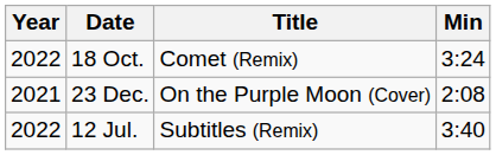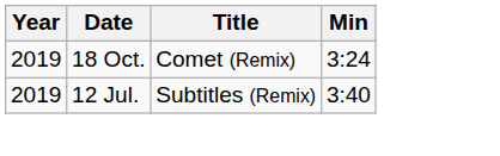 <table class="wikitable tiles">
 <tr>
 <th>Year</th>
 <th>Date</th>
 <th>Title</th>
 <th>Min</th>
 </tr>
 <tr>
-<td>2022</td>
+<td>2019</td>
 <td>18 Oct.</td>
 <td>Comet <small>(Remix)</small></td>
 <td>3:24</td>
 </tr>
 <tr>
-<td>2021</td>
-<td>23 Dec.</td>
-<td>On the Purple Moon <small>(Cover)</small></td>
-<td>2:08</td>
-</tr>
-<tr>
-<td>2022</td>
+<td>2019</td>
 <td>12 Jul.</td>
 <td>Subtitles <small>(Remix)</small></td>
 <td>3:40</td>
 </tr>
 </table>
